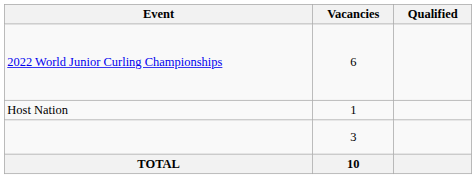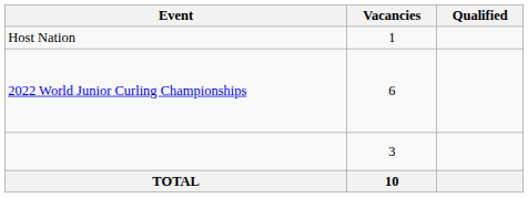 <table class="wikitable" style="width:600px">
 <tr>
 <th>Event</th>
 <th>Vacancies</th>
 <th>Qualified</th>
 </tr>
 <tr>
+<td>Host Nation</td>
+<td align=center>1</td>
+<td></td>
+</tr>
+<tr>
 <td><a href='#'>2022 World Junior Curling Championships</a></td>
 <td align=center>6</td>
 <td><br><br><br><br><br></td>
-</tr>
-<tr>
-<td>Host Nation</td>
-<td align=center>1</td>
-<td></td>
 </tr>
 <tr>
 <td></td>
 <td align=center>3</td>
 <td><br><br></td>
 </tr>
 <tr>
 <th>TOTAL</th>
 <th>10</th>
 <th></th>
 </tr>
 </table>
